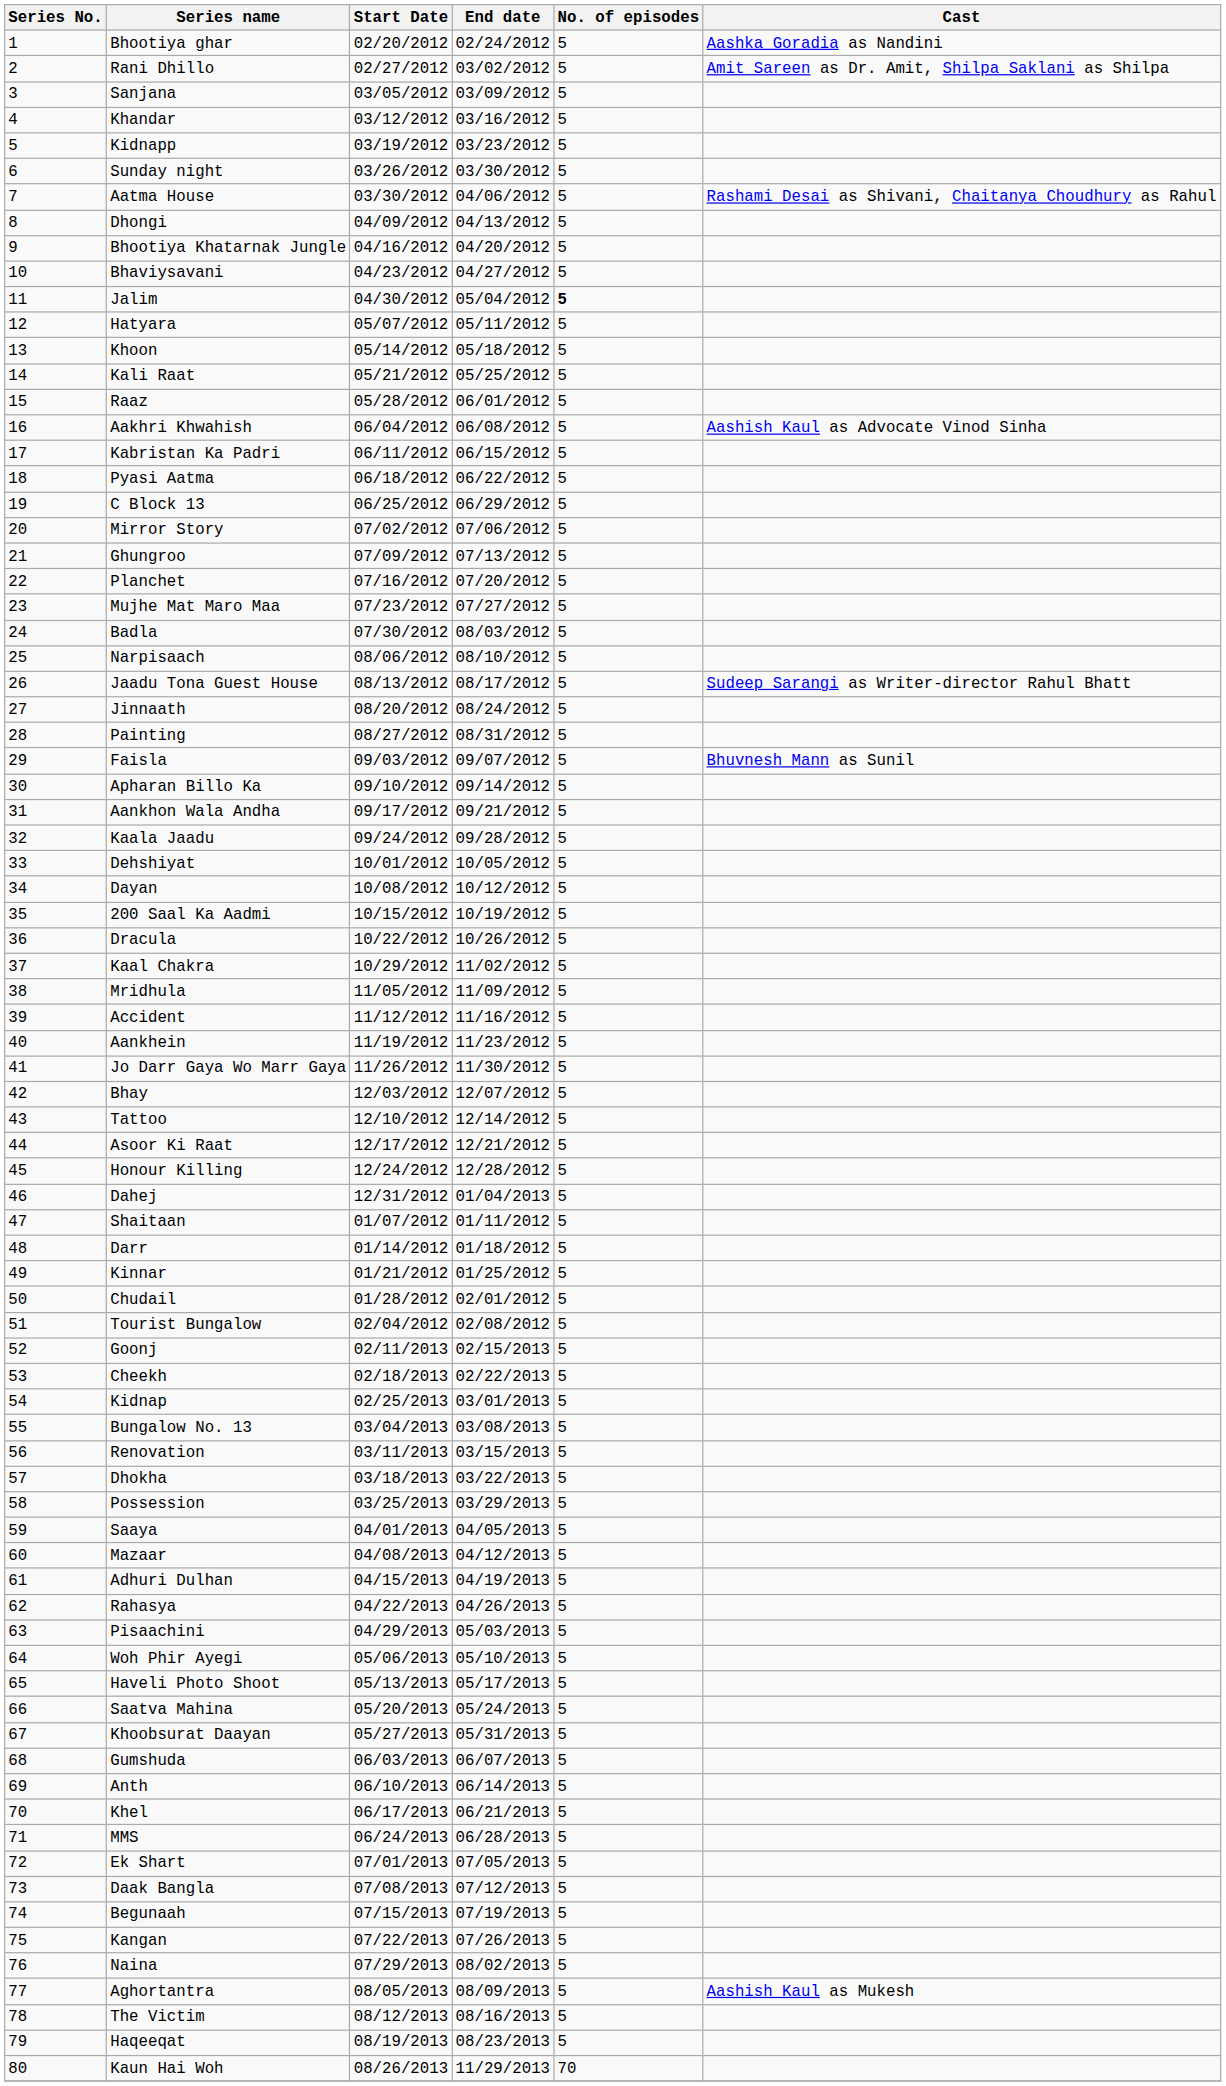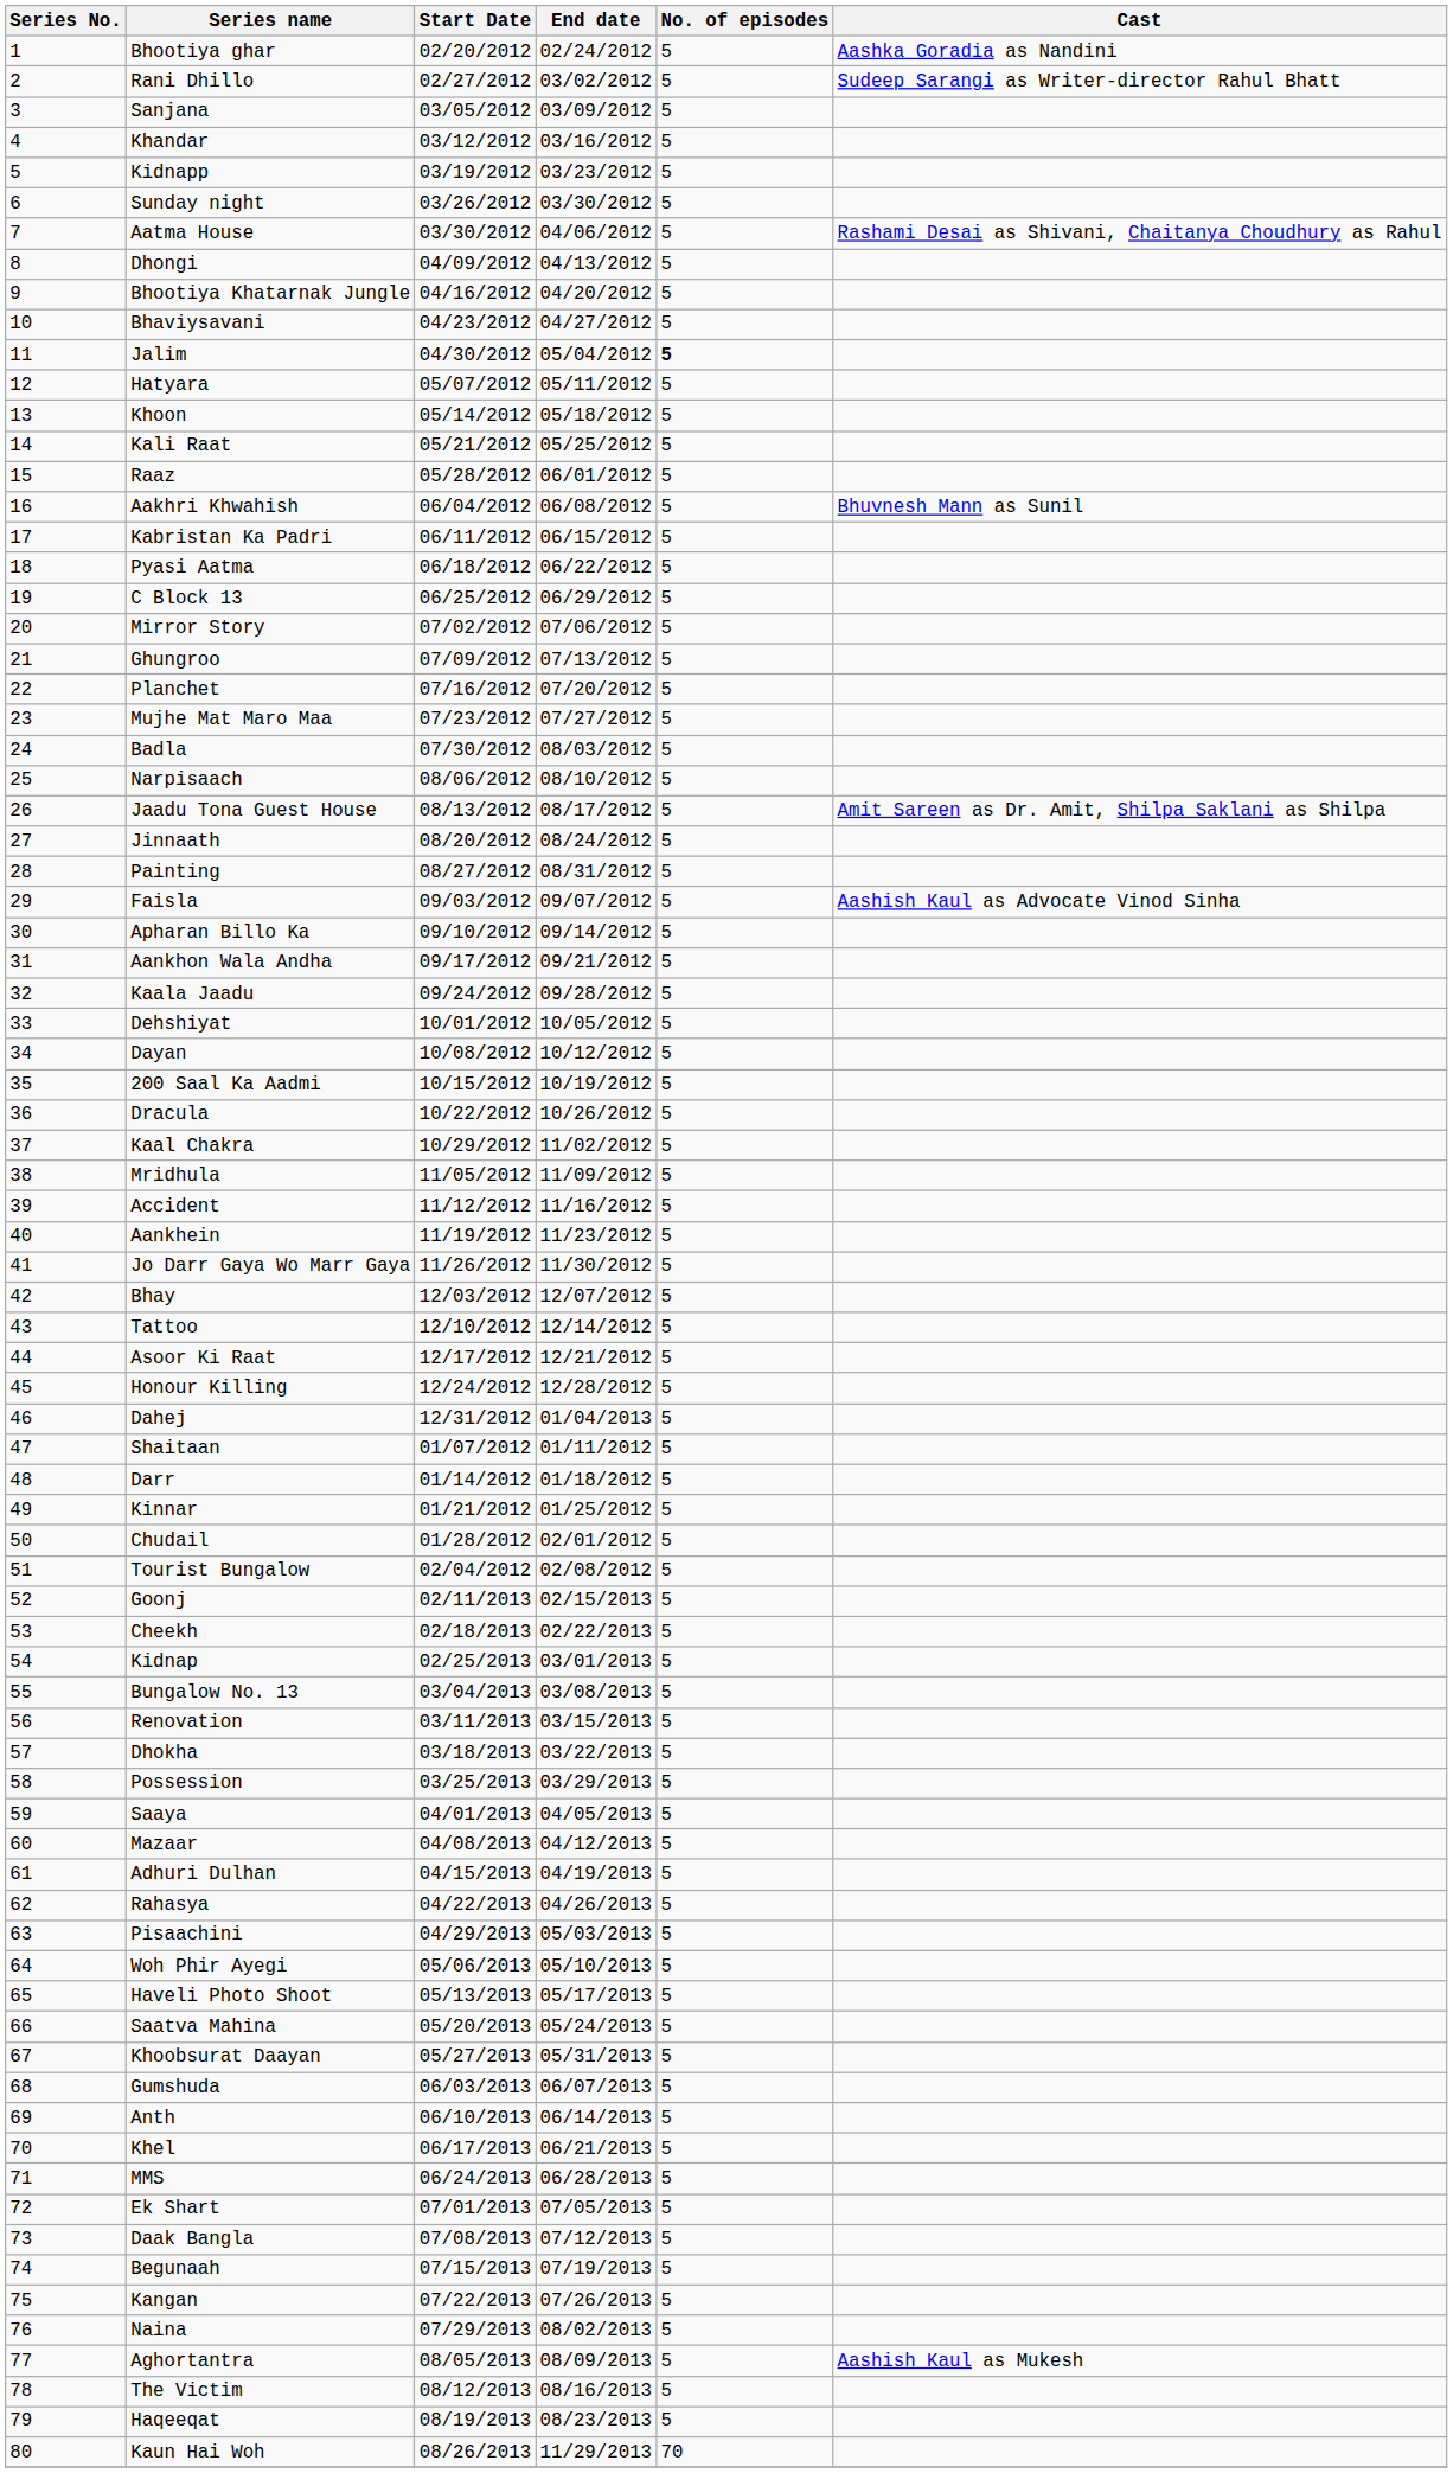 <table class="sortable wikitable">
 <tr>
 <th>Series No.</th>
 <th>Series name</th>
 <th>Start Date</th>
 <th>End date</th>
 <th>No. of episodes</th>
 <th>Cast</th>
 </tr>
 <tr>
 <td>1</td>
 <td>Bhootiya ghar</td>
 <td>02/20/2012</td>
 <td>02/24/2012</td>
 <td>5</td>
 <td><a href='#'>Aashka Goradia</a> as Nandini</td>
 </tr>
 <tr>
 <td>2</td>
 <td>Rani Dhillo</td>
 <td>02/27/2012</td>
 <td>03/02/2012</td>
 <td>5</td>
-<td><a href='#'>Amit Sareen</a> as Dr. Amit, <a href='#'>Shilpa Saklani</a> as Shilpa</td>
+<td><a href='#'>Sudeep Sarangi</a> as Writer-director Rahul Bhatt</td>
 </tr>
 <tr>
 <td>3</td>
 <td>Sanjana</td>
 <td>03/05/2012</td>
 <td>03/09/2012</td>
 <td>5</td>
 <td></td>
 </tr>
 <tr>
 <td>4</td>
 <td>Khandar</td>
 <td>03/12/2012</td>
 <td>03/16/2012</td>
 <td>5</td>
 <td></td>
 </tr>
 <tr>
 <td>5</td>
 <td>Kidnapp</td>
 <td>03/19/2012</td>
 <td>03/23/2012</td>
 <td>5</td>
 <td></td>
 </tr>
 <tr>
 <td>6</td>
 <td>Sunday night</td>
 <td>03/26/2012</td>
 <td>03/30/2012</td>
 <td>5</td>
 <td></td>
 </tr>
 <tr>
 <td>7</td>
 <td>Aatma House</td>
 <td>03/30/2012</td>
 <td>04/06/2012</td>
 <td>5</td>
 <td><a href='#'>Rashami Desai</a> as Shivani, <a href='#'>Chaitanya Choudhury</a> as Rahul</td>
 </tr>
 <tr>
 <td>8</td>
 <td>Dhongi</td>
 <td>04/09/2012</td>
 <td>04/13/2012</td>
 <td>5</td>
 <td></td>
 </tr>
 <tr>
 <td>9</td>
 <td>Bhootiya Khatarnak Jungle</td>
 <td>04/16/2012</td>
 <td>04/20/2012</td>
 <td>5</td>
 <td></td>
 </tr>
 <tr>
 <td>10</td>
 <td>Bhaviysavani</td>
 <td>04/23/2012</td>
 <td>04/27/2012</td>
 <td>5</td>
 <td></td>
 </tr>
 <tr>
 <td>11</td>
 <td>Jalim</td>
 <td>04/30/2012</td>
 <td>05/04/2012</td>
 <td><strong>5</strong></td>
 <td></td>
 </tr>
 <tr>
 <td>12</td>
 <td>Hatyara</td>
 <td>05/07/2012</td>
 <td>05/11/2012</td>
 <td>5</td>
 <td></td>
 </tr>
 <tr>
 <td>13</td>
 <td>Khoon</td>
 <td>05/14/2012</td>
 <td>05/18/2012</td>
 <td>5</td>
 <td></td>
 </tr>
 <tr>
 <td>14</td>
 <td>Kali Raat</td>
 <td>05/21/2012</td>
 <td>05/25/2012</td>
 <td>5</td>
 <td></td>
 </tr>
 <tr>
 <td>15</td>
 <td>Raaz</td>
 <td>05/28/2012</td>
 <td>06/01/2012</td>
 <td>5</td>
 <td></td>
 </tr>
 <tr>
 <td>16</td>
 <td>Aakhri Khwahish</td>
 <td>06/04/2012</td>
 <td>06/08/2012</td>
 <td>5</td>
-<td><a href='#'>Aashish Kaul</a> as Advocate Vinod Sinha</td>
+<td><a href='#'>Bhuvnesh Mann</a> as Sunil</td>
 </tr>
 <tr>
 <td>17</td>
 <td>Kabristan Ka Padri</td>
 <td>06/11/2012</td>
 <td>06/15/2012</td>
 <td>5</td>
 <td></td>
 </tr>
 <tr>
 <td>18</td>
 <td>Pyasi Aatma</td>
 <td>06/18/2012</td>
 <td>06/22/2012</td>
 <td>5</td>
 <td></td>
 </tr>
 <tr>
 <td>19</td>
 <td>C Block 13</td>
 <td>06/25/2012</td>
 <td>06/29/2012</td>
 <td>5</td>
 <td></td>
 </tr>
 <tr>
 <td>20</td>
 <td>Mirror Story</td>
 <td>07/02/2012</td>
 <td>07/06/2012</td>
 <td>5</td>
 <td></td>
 </tr>
 <tr>
 <td>21</td>
 <td>Ghungroo</td>
 <td>07/09/2012</td>
 <td>07/13/2012</td>
 <td>5</td>
 <td></td>
 </tr>
 <tr>
 <td>22</td>
 <td>Planchet</td>
 <td>07/16/2012</td>
 <td>07/20/2012</td>
 <td>5</td>
 <td></td>
 </tr>
 <tr>
 <td>23</td>
 <td>Mujhe Mat Maro Maa</td>
 <td>07/23/2012</td>
 <td>07/27/2012</td>
 <td>5</td>
 <td></td>
 </tr>
 <tr>
 <td>24</td>
 <td>Badla</td>
 <td>07/30/2012</td>
 <td>08/03/2012</td>
 <td>5</td>
 <td></td>
 </tr>
 <tr>
 <td>25</td>
 <td>Narpisaach</td>
 <td>08/06/2012</td>
 <td>08/10/2012</td>
 <td>5</td>
 <td></td>
 </tr>
 <tr>
 <td>26</td>
 <td>Jaadu Tona Guest House</td>
 <td>08/13/2012</td>
 <td>08/17/2012</td>
 <td>5</td>
-<td><a href='#'>Sudeep Sarangi</a> as Writer-director Rahul Bhatt</td>
+<td><a href='#'>Amit Sareen</a> as Dr. Amit, <a href='#'>Shilpa Saklani</a> as Shilpa</td>
 </tr>
 <tr>
 <td>27</td>
 <td>Jinnaath</td>
 <td>08/20/2012</td>
 <td>08/24/2012</td>
 <td>5</td>
 <td></td>
 </tr>
 <tr>
 <td>28</td>
 <td>Painting</td>
 <td>08/27/2012</td>
 <td>08/31/2012</td>
 <td>5</td>
 <td></td>
 </tr>
 <tr>
 <td>29</td>
 <td>Faisla</td>
 <td>09/03/2012</td>
 <td>09/07/2012</td>
 <td>5</td>
-<td><a href='#'>Bhuvnesh Mann</a> as Sunil</td>
+<td><a href='#'>Aashish Kaul</a> as Advocate Vinod Sinha</td>
 </tr>
 <tr>
 <td>30</td>
 <td>Apharan Billo Ka</td>
 <td>09/10/2012</td>
 <td>09/14/2012</td>
 <td>5</td>
 <td></td>
 </tr>
 <tr>
 <td>31</td>
 <td>Aankhon Wala Andha</td>
 <td>09/17/2012</td>
 <td>09/21/2012</td>
 <td>5</td>
 <td></td>
 </tr>
 <tr>
 <td>32</td>
 <td>Kaala Jaadu</td>
 <td>09/24/2012</td>
 <td>09/28/2012</td>
 <td>5</td>
 <td></td>
 </tr>
 <tr>
 <td>33</td>
 <td>Dehshiyat</td>
 <td>10/01/2012</td>
 <td>10/05/2012</td>
 <td>5</td>
 <td></td>
 </tr>
 <tr>
 <td>34</td>
 <td>Dayan</td>
 <td>10/08/2012</td>
 <td>10/12/2012</td>
 <td>5</td>
 <td></td>
 </tr>
 <tr>
 <td>35</td>
 <td>200 Saal Ka Aadmi</td>
 <td>10/15/2012</td>
 <td>10/19/2012</td>
 <td>5</td>
 <td></td>
 </tr>
 <tr>
 <td>36</td>
 <td>Dracula</td>
 <td>10/22/2012</td>
 <td>10/26/2012</td>
 <td>5</td>
 <td></td>
 </tr>
 <tr>
 <td>37</td>
 <td>Kaal Chakra</td>
 <td>10/29/2012</td>
 <td>11/02/2012</td>
 <td>5</td>
 <td></td>
 </tr>
 <tr>
 <td>38</td>
 <td>Mridhula</td>
 <td>11/05/2012</td>
 <td>11/09/2012</td>
 <td>5</td>
 <td></td>
 </tr>
 <tr>
 <td>39</td>
 <td>Accident</td>
 <td>11/12/2012</td>
 <td>11/16/2012</td>
 <td>5</td>
 <td></td>
 </tr>
 <tr>
 <td>40</td>
 <td>Aankhein</td>
 <td>11/19/2012</td>
 <td>11/23/2012</td>
 <td>5</td>
 <td></td>
 </tr>
 <tr>
 <td>41</td>
 <td>Jo Darr Gaya Wo Marr Gaya</td>
 <td>11/26/2012</td>
 <td>11/30/2012</td>
 <td>5</td>
 <td></td>
 </tr>
 <tr>
 <td>42</td>
 <td>Bhay</td>
 <td>12/03/2012</td>
 <td>12/07/2012</td>
 <td>5</td>
 <td></td>
 </tr>
 <tr>
 <td>43</td>
 <td>Tattoo</td>
 <td>12/10/2012</td>
 <td>12/14/2012</td>
 <td>5</td>
 <td></td>
 </tr>
 <tr>
 <td>44</td>
 <td>Asoor Ki Raat</td>
 <td>12/17/2012</td>
 <td>12/21/2012</td>
 <td>5</td>
 <td></td>
 </tr>
 <tr>
 <td>45</td>
 <td>Honour Killing</td>
 <td>12/24/2012</td>
 <td>12/28/2012</td>
 <td>5</td>
 <td></td>
 </tr>
 <tr>
 <td>46</td>
 <td>Dahej</td>
 <td>12/31/2012</td>
 <td>01/04/2013</td>
 <td>5</td>
 <td></td>
 </tr>
 <tr>
 <td>47</td>
 <td>Shaitaan</td>
 <td>01/07/2012</td>
 <td>01/11/2012</td>
 <td>5</td>
 <td></td>
 </tr>
 <tr>
 <td>48</td>
 <td>Darr</td>
 <td>01/14/2012</td>
 <td>01/18/2012</td>
 <td>5</td>
 <td></td>
 </tr>
 <tr>
 <td>49</td>
 <td>Kinnar</td>
 <td>01/21/2012</td>
 <td>01/25/2012</td>
 <td>5</td>
 <td></td>
 </tr>
 <tr>
 <td>50</td>
 <td>Chudail</td>
 <td>01/28/2012</td>
 <td>02/01/2012</td>
 <td>5</td>
 <td></td>
 </tr>
 <tr>
 <td>51</td>
 <td>Tourist Bungalow</td>
 <td>02/04/2012</td>
 <td>02/08/2012</td>
 <td>5</td>
 <td></td>
 </tr>
 <tr>
 <td>52</td>
 <td>Goonj</td>
 <td>02/11/2013</td>
 <td>02/15/2013</td>
 <td>5</td>
 <td></td>
 </tr>
 <tr>
 <td>53</td>
 <td>Cheekh</td>
 <td>02/18/2013</td>
 <td>02/22/2013</td>
 <td>5</td>
 <td></td>
 </tr>
 <tr>
 <td>54</td>
 <td>Kidnap</td>
 <td>02/25/2013</td>
 <td>03/01/2013</td>
 <td>5</td>
 <td></td>
 </tr>
 <tr>
 <td>55</td>
 <td>Bungalow No. 13</td>
 <td>03/04/2013</td>
 <td>03/08/2013</td>
 <td>5</td>
 <td></td>
 </tr>
 <tr>
 <td>56</td>
 <td>Renovation</td>
 <td>03/11/2013</td>
 <td>03/15/2013</td>
 <td>5</td>
 <td></td>
 </tr>
 <tr>
 <td>57</td>
 <td>Dhokha</td>
 <td>03/18/2013</td>
 <td>03/22/2013</td>
 <td>5</td>
 <td></td>
 </tr>
 <tr>
 <td>58</td>
 <td>Possession</td>
 <td>03/25/2013</td>
 <td>03/29/2013</td>
 <td>5</td>
 <td></td>
 </tr>
 <tr>
 <td>59</td>
 <td>Saaya</td>
 <td>04/01/2013</td>
 <td>04/05/2013</td>
 <td>5</td>
 <td></td>
 </tr>
 <tr>
 <td>60</td>
 <td>Mazaar</td>
 <td>04/08/2013</td>
 <td>04/12/2013</td>
 <td>5</td>
 <td></td>
 </tr>
 <tr>
 <td>61</td>
 <td>Adhuri Dulhan</td>
 <td>04/15/2013</td>
 <td>04/19/2013</td>
 <td>5</td>
 <td></td>
 </tr>
 <tr>
 <td>62</td>
 <td>Rahasya</td>
 <td>04/22/2013</td>
 <td>04/26/2013</td>
 <td>5</td>
 <td></td>
 </tr>
 <tr>
 <td>63</td>
 <td>Pisaachini</td>
 <td>04/29/2013</td>
 <td>05/03/2013</td>
 <td>5</td>
 <td></td>
 </tr>
 <tr>
 <td>64</td>
 <td>Woh Phir Ayegi</td>
 <td>05/06/2013</td>
 <td>05/10/2013</td>
 <td>5</td>
 <td></td>
 </tr>
 <tr>
 <td>65</td>
 <td>Haveli Photo Shoot</td>
 <td>05/13/2013</td>
 <td>05/17/2013</td>
 <td>5</td>
 <td></td>
 </tr>
 <tr>
 <td>66</td>
 <td>Saatva Mahina</td>
 <td>05/20/2013</td>
 <td>05/24/2013</td>
 <td>5</td>
 <td></td>
 </tr>
 <tr>
 <td>67</td>
 <td>Khoobsurat Daayan</td>
 <td>05/27/2013</td>
 <td>05/31/2013</td>
 <td>5</td>
 <td></td>
 </tr>
 <tr>
 <td>68</td>
 <td>Gumshuda</td>
 <td>06/03/2013</td>
 <td>06/07/2013</td>
 <td>5</td>
 <td></td>
 </tr>
 <tr>
 <td>69</td>
 <td>Anth</td>
 <td>06/10/2013</td>
 <td>06/14/2013</td>
 <td>5</td>
 <td></td>
 </tr>
 <tr>
 <td>70</td>
 <td>Khel</td>
 <td>06/17/2013</td>
 <td>06/21/2013</td>
 <td>5</td>
 <td></td>
 </tr>
 <tr>
 <td>71</td>
 <td>MMS</td>
 <td>06/24/2013</td>
 <td>06/28/2013</td>
 <td>5</td>
 <td></td>
 </tr>
 <tr>
 <td>72</td>
 <td>Ek Shart</td>
 <td>07/01/2013</td>
 <td>07/05/2013</td>
 <td>5</td>
 <td></td>
 </tr>
 <tr>
 <td>73</td>
 <td>Daak Bangla</td>
 <td>07/08/2013</td>
 <td>07/12/2013</td>
 <td>5</td>
 <td></td>
 </tr>
 <tr>
 <td>74</td>
 <td>Begunaah</td>
 <td>07/15/2013</td>
 <td>07/19/2013</td>
 <td>5</td>
 <td></td>
 </tr>
 <tr>
 <td>75</td>
 <td>Kangan</td>
 <td>07/22/2013</td>
 <td>07/26/2013</td>
 <td>5</td>
 <td></td>
 </tr>
 <tr>
 <td>76</td>
 <td>Naina</td>
 <td>07/29/2013</td>
 <td>08/02/2013</td>
 <td>5</td>
 <td></td>
 </tr>
 <tr>
 <td>77</td>
 <td>Aghortantra</td>
 <td>08/05/2013</td>
 <td>08/09/2013</td>
 <td>5</td>
 <td><a href='#'>Aashish Kaul</a> as Mukesh</td>
 </tr>
 <tr>
 <td>78</td>
 <td>The Victim</td>
 <td>08/12/2013</td>
 <td>08/16/2013</td>
 <td>5</td>
 <td></td>
 </tr>
 <tr>
 <td>79</td>
 <td>Haqeeqat</td>
 <td>08/19/2013</td>
 <td>08/23/2013</td>
 <td>5</td>
 <td></td>
 </tr>
 <tr>
 <td>80</td>
 <td>Kaun Hai Woh</td>
 <td>08/26/2013</td>
 <td>11/29/2013</td>
 <td>70</td>
 <td></td>
 </tr>
 <tr>
 </tr>
 </table>
